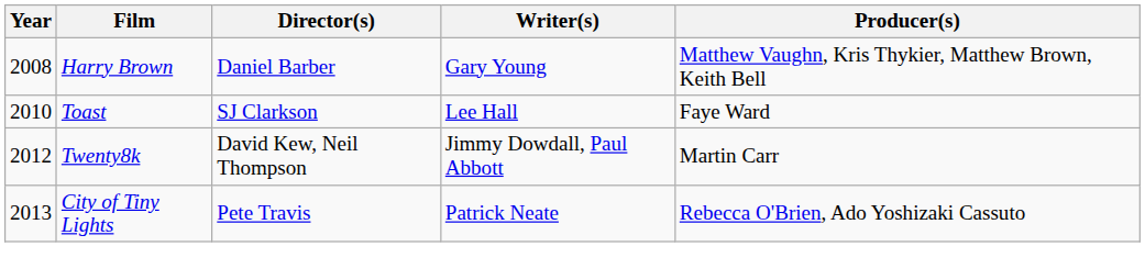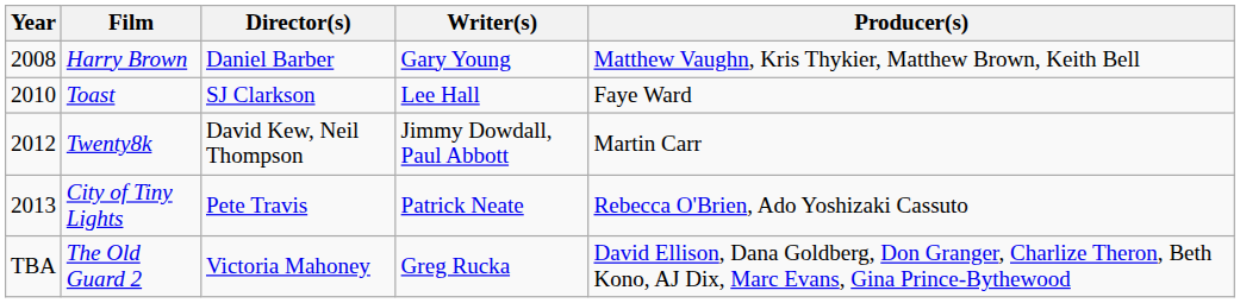 <table class="wikitable">
 <tr>
 <th>Year</th>
 <th>Film</th>
 <th>Director(s)</th>
 <th>Writer(s)</th>
 <th>Producer(s)</th>
 </tr>
 <tr>
 <td>2008</td>
 <td><em><a href='#'>Harry Brown</a></em></td>
 <td><a href='#'>Daniel Barber</a></td>
 <td><a href='#'>Gary Young</a></td>
 <td><a href='#'>Matthew Vaughn</a>, Kris Thykier, Matthew Brown, Keith Bell</td>
 </tr>
 <tr>
 <td>2010</td>
 <td><em><a href='#'>Toast</a></em></td>
 <td><a href='#'>SJ Clarkson</a></td>
 <td><a href='#'>Lee Hall</a></td>
 <td>Faye Ward</td>
 </tr>
 <tr>
 <td>2012</td>
 <td><em><a href='#'>Twenty8k</a></em></td>
 <td>David Kew, Neil Thompson</td>
 <td>Jimmy Dowdall, <a href='#'>Paul Abbott</a></td>
 <td>Martin Carr</td>
 </tr>
 <tr>
 <td>2013</td>
 <td><em><a href='#'>City of Tiny Lights</a></em></td>
 <td><a href='#'>Pete Travis</a></td>
 <td><a href='#'>Patrick Neate</a></td>
 <td><a href='#'>Rebecca O'Brien</a>, Ado Yoshizaki Cassuto</td>
 </tr>
+<tr>
+<td>TBA</td>
+<td><em><a href='#'>The Old Guard 2</a></em></td>
+<td><a href='#'>Victoria Mahoney</a></td>
+<td><a href='#'>Greg Rucka</a></td>
+<td><a href='#'>David Ellison</a>, Dana Goldberg, <a href='#'>Don Granger</a>, <a href='#'>Charlize Theron</a>, Beth Kono, AJ Dix, <a href='#'>Marc Evans</a>, <a href='#'>Gina Prince-Bythewood</a></td>
+</tr>
 </table>
